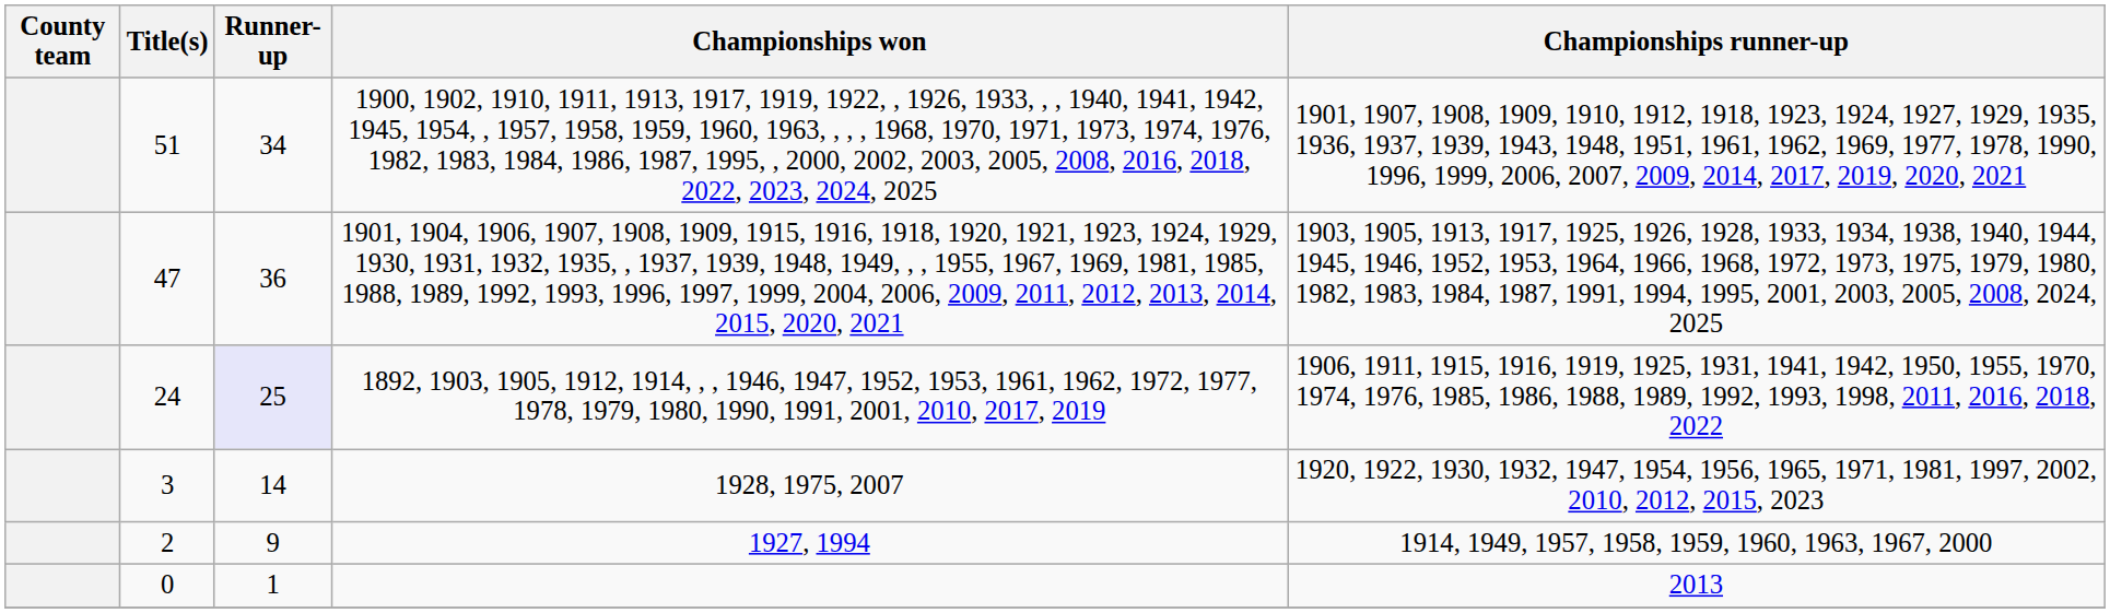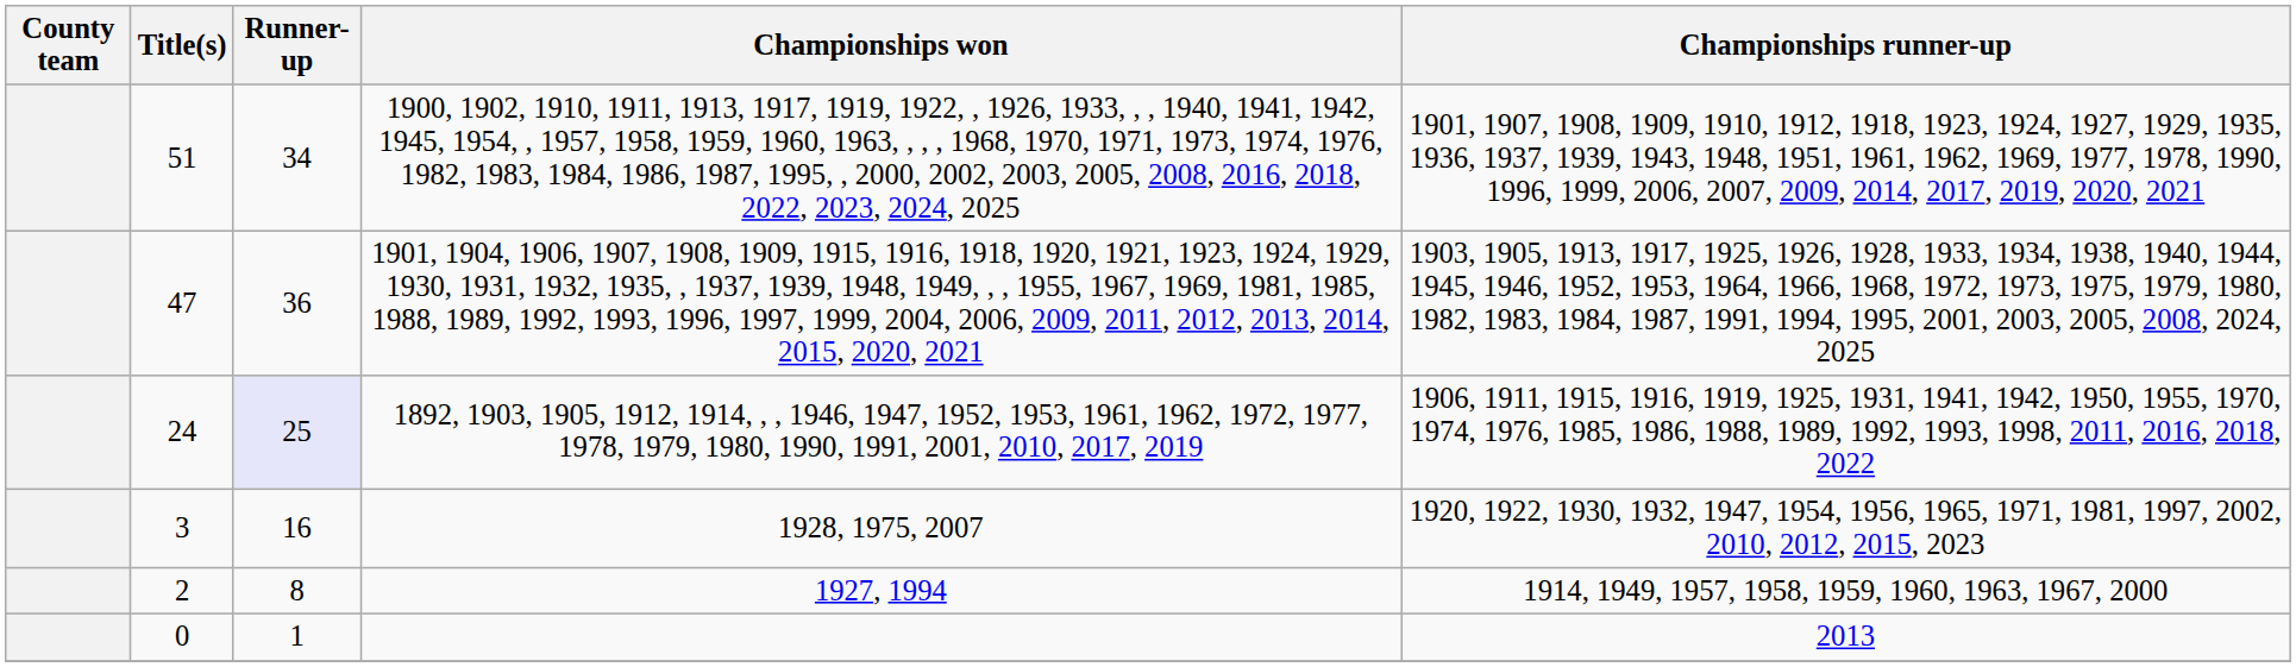 <table class="wikitable plainrowheaders sortable" style="text-align:center">
 <tr>
 <th>County team</th>
 <th scope="col">Title(s)</th>
 <th scope="col">Runner-up</th>
 <th scope="col">Championships won</th>
 <th scope="col">Championships runner-up</th>
 </tr>
 <tr>
 <th scope="row"> </th>
 <td>51</td>
 <td>34</td>
 <td>1900, 1902, 1910, 1911, 1913, 1917, 1919, 1922, <strong><a href='#'></a></strong>, 1926, 1933, <strong><a href='#'></a></strong>, <strong><a href='#'></a></strong>, 1940, 1941, 1942, 1945, 1954, <strong><a href='#'></a></strong>, 1957, 1958, 1959, 1960, 1963, <strong><a href='#'></a></strong>, <strong><a href='#'></a></strong>, <strong><a href='#'></a></strong>, 1968, 1970, 1971, 1973, 1974, 1976, 1982, 1983, 1984, 1986, 1987, 1995, <strong><a href='#'></a></strong>, 2000, 2002, 2003, 2005, <a href='#'>2008</a>, <a href='#'>2016</a>, <a href='#'>2018</a>, <a href='#'>2022</a>, <a href='#'>2023</a>, <a href='#'>2024</a>, 2025</td>
 <td>1901, 1907, 1908, 1909, 1910, 1912, 1918, 1923, 1924, 1927, 1929, 1935, 1936, 1937, 1939, 1943, 1948, 1951, 1961, 1962, 1969, 1977, 1978, 1990, 1996, 1999, 2006, 2007, <a href='#'>2009</a>, <a href='#'>2014</a>, <a href='#'>2017</a>, <a href='#'>2019</a>, <a href='#'>2020</a>, <a href='#'>2021</a></td>
 </tr>
 <tr>
 <th scope="row"> </th>
 <td>47</td>
 <td>36</td>
 <td>1901, 1904, 1906, 1907, 1908, 1909, 1915, 1916, 1918, 1920, 1921, 1923, 1924, 1929, 1930, 1931, 1932, 1935, <strong><a href='#'></a></strong>, 1937, 1939, 1948, 1949, <strong><a href='#'></a></strong>, <strong><a href='#'></a></strong>, 1955, 1967, 1969, 1981, 1985, 1988, 1989, 1992, 1993, 1996, 1997, 1999, 2004, 2006, <a href='#'>2009</a>, <a href='#'>2011</a>, <a href='#'>2012</a>, <a href='#'>2013</a>, <a href='#'>2014</a>, <a href='#'>2015</a>, <a href='#'>2020</a>, <a href='#'>2021</a></td>
 <td>1903, 1905, 1913, 1917, 1925, 1926, 1928, 1933, 1934, 1938, 1940, 1944, 1945, 1946, 1952, 1953, 1964, 1966, 1968, 1972, 1973, 1975, 1979, 1980, 1982, 1983, 1984, 1987, 1991, 1994, 1995, 2001, 2003, 2005, <a href='#'>2008</a>, 2024, 2025</td>
 </tr>
 <tr>
 <th scope="row"> </th>
 <td>24</td>
 <td style="background: lavender;">25</td>
 <td>1892, 1903, 1905, 1912, 1914, <strong><a href='#'></a></strong>, <strong><a href='#'></a></strong>, 1946, 1947, 1952, 1953, 1961, 1962, 1972, 1977, 1978, 1979, 1980, 1990, 1991, 2001, <a href='#'>2010</a>, <a href='#'>2017</a>, <a href='#'>2019</a></td>
 <td>1906, 1911, 1915, 1916, 1919, 1925, 1931, 1941, 1942, 1950, 1955, 1970, 1974, 1976, 1985, 1986, 1988, 1989, 1992, 1993, 1998, <a href='#'>2011</a>, <a href='#'>2016</a>, <a href='#'>2018</a>, <a href='#'>2022</a></td>
 </tr>
 <tr>
 <th scope="row"> </th>
 <td>3</td>
-<td>14</td>
+<td>16</td>
 <td>1928, 1975, 2007</td>
 <td>1920, 1922, 1930, 1932, 1947, 1954, 1956, 1965, 1971, 1981, 1997, 2002, <a href='#'>2010</a>, <a href='#'>2012</a>, <a href='#'>2015</a>, 2023</td>
 </tr>
 <tr>
 <th scope="row"> </th>
 <td>2</td>
-<td>9</td>
+<td>8</td>
 <td><a href='#'>1927</a>, <a href='#'>1994</a></td>
 <td>1914, 1949, 1957, 1958, 1959, 1960, 1963, 1967, 2000</td>
 </tr>
 <tr>
 <th scope="row"> </th>
 <td>0</td>
 <td>1</td>
 <td></td>
 <td><a href='#'>2013</a></td>
 </tr>
 <tr>
 </tr>
 </table>
